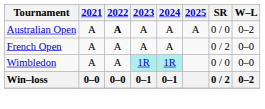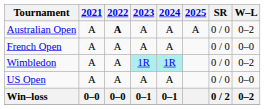 <table class=wikitable style=text-align:center>
 <tr>
 <th>Tournament</th>
 <th><a href='#'>2021</a></th>
 <th><a href='#'>2022</a></th>
 <th><a href='#'>2023</a></th>
 <th><a href='#'>2024</a></th>
 <th><a href='#'>2025</a></th>
 <th>SR</th>
 <th>W–L</th>
 </tr>
 <tr>
 <td align=left><a href='#'>Australian Open</a></td>
 <td>A</td>
 <td><strong>A</strong></td>
 <td>A</td>
 <td>A</td>
 <td>A</td>
 <td>0 / 0</td>
 <td>0–2</td>
 </tr>
 <tr>
 <td align=left><a href='#'>French Open</a></td>
 <td>A</td>
 <td>A</td>
 <td>A</td>
 <td>A</td>
 <td></td>
-<td>0 / 2</td>
+<td>0 / 0</td>
 <td>0–0</td>
 </tr>
 <tr>
 <td align=left><a href='#'>Wimbledon</a></td>
 <td>A</td>
 <td>A</td>
 <td bgcolor=afeeee><a href='#'>1R</a></td>
 <td bgcolor=afeeee><a href='#'>1R</a></td>
+<td></td>
+<td>0 / 0</td>
+<td>0–2</td>
+</tr>
+<tr>
+<td align=left><a href='#'>US Open</a></td>
+<td>A</td>
+<td>A</td>
+<td>A</td>
+<td>A</td>
 <td></td>
 <td>0 / 0</td>
 <td>0–0</td>
 </tr>
 <tr style=font-weight:bold;background:#efefef>
 <th style=text-align:left>Win–loss</th>
 <th>0–0</th>
 <th>0–0</th>
 <th>0–1</th>
 <th>0–1</th>
 <th></th>
 <th>0 / 2</th>
 <th>0–2</th>
 </tr>
 <tr>
 </tr>
 </table>
